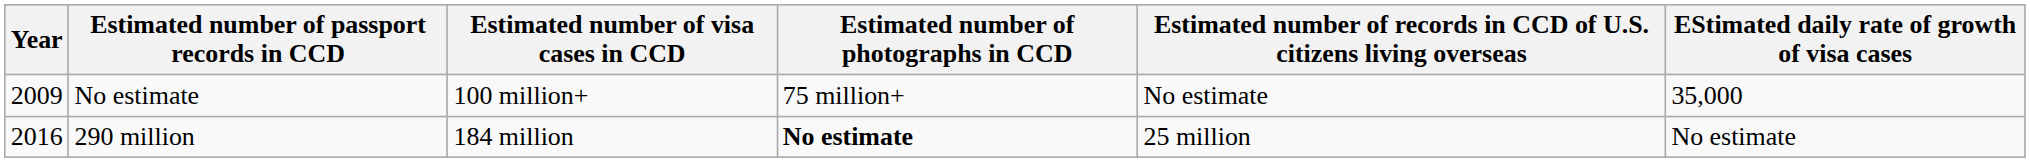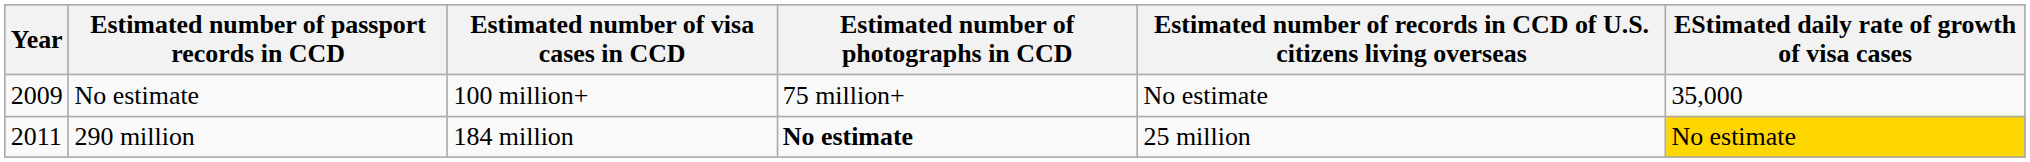 <table class="wikitable sortable">
 <tr>
 <th>Year</th>
 <th>Estimated number of passport records in CCD</th>
 <th>Estimated number of visa cases in CCD</th>
 <th>Estimated number of photographs in CCD</th>
 <th>Estimated number of records in CCD of U.S. citizens living overseas</th>
 <th>EStimated daily rate of growth of visa cases</th>
 </tr>
 <tr>
 <td>2009</td>
 <td>No estimate</td>
 <td>100 million+</td>
 <td>75 million+</td>
 <td>No estimate</td>
 <td>35,000</td>
 </tr>
 <tr>
-<td>2016</td>
+<td>2011</td>
 <td>290 million</td>
 <td>184 million</td>
 <td><strong>No estimate</strong></td>
 <td>25 million</td>
-<td>No estimate</td>
+<td style="background: gold;">No estimate</td>
 </tr>
 </table>
